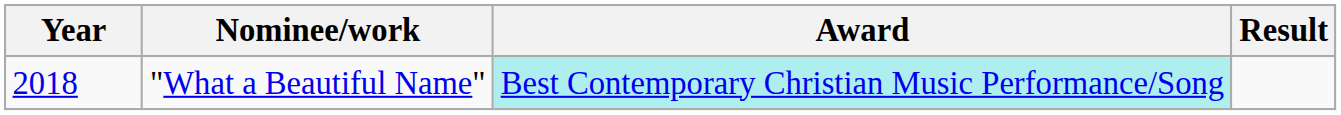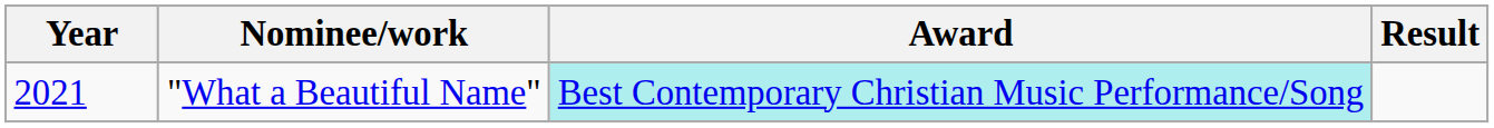 <table class="wikitable">
 <tr>
 <th style="width:60px;">Year</th>
 <th>Nominee/work</th>
 <th>Award</th>
 <th>Result</th>
 </tr>
 <tr>
-<td><a href='#'>2018</a></td>
+<td><a href='#'>2021</a></td>
 <td>"<a href='#'>What a Beautiful Name</a>"</td>
 <td style="background: paleturquoise;"><a href='#'>Best Contemporary Christian Music Performance/Song</a></td>
 <td></td>
 </tr>
 </table>
